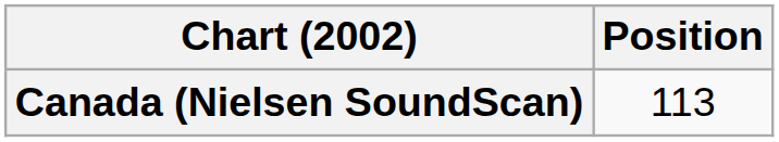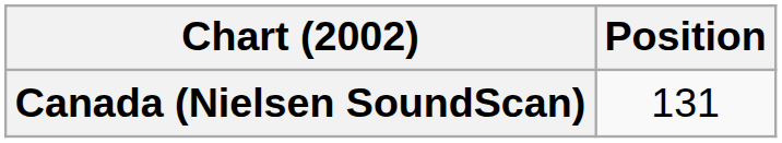 <table class="wikitable plainrowheaders" style="text-align:center;">
 <tr>
 <th scope="col">Chart (2002)</th>
 <th scope="col">Position</th>
 </tr>
 <tr>
 <th scope="row">Canada (Nielsen SoundScan)</th>
-<td>113</td>
+<td>131</td>
 </tr>
 </table>
